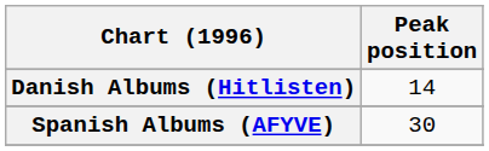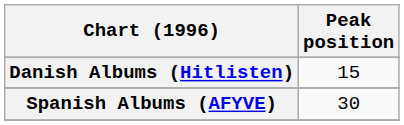 <table class="wikitable sortable plainrowheaders" style="text-align:center">
 <tr>
 <th scope="col">Chart (1996)</th>
 <th scope="col">Peak<br> position</th>
 </tr>
 <tr>
 </tr>
 <tr>
 </tr>
 <tr>
 </tr>
 <tr>
 </tr>
 <tr>
 <th scope="row">Danish Albums (<a href='#'>Hitlisten</a>)</th>
-<td>14</td>
+<td>15</td>
 </tr>
 <tr>
 </tr>
 <tr>
 </tr>
 <tr>
 </tr>
 <tr>
 </tr>
 <tr>
 </tr>
 <tr>
 <th scope="row">Spanish Albums (<a href='#'>AFYVE</a>)</th>
 <td align="center">30</td>
 </tr>
 <tr>
 </tr>
 <tr>
 </tr>
 <tr>
 </tr>
 <tr>
 </tr>
 <tr>
 </tr>
 </table>
